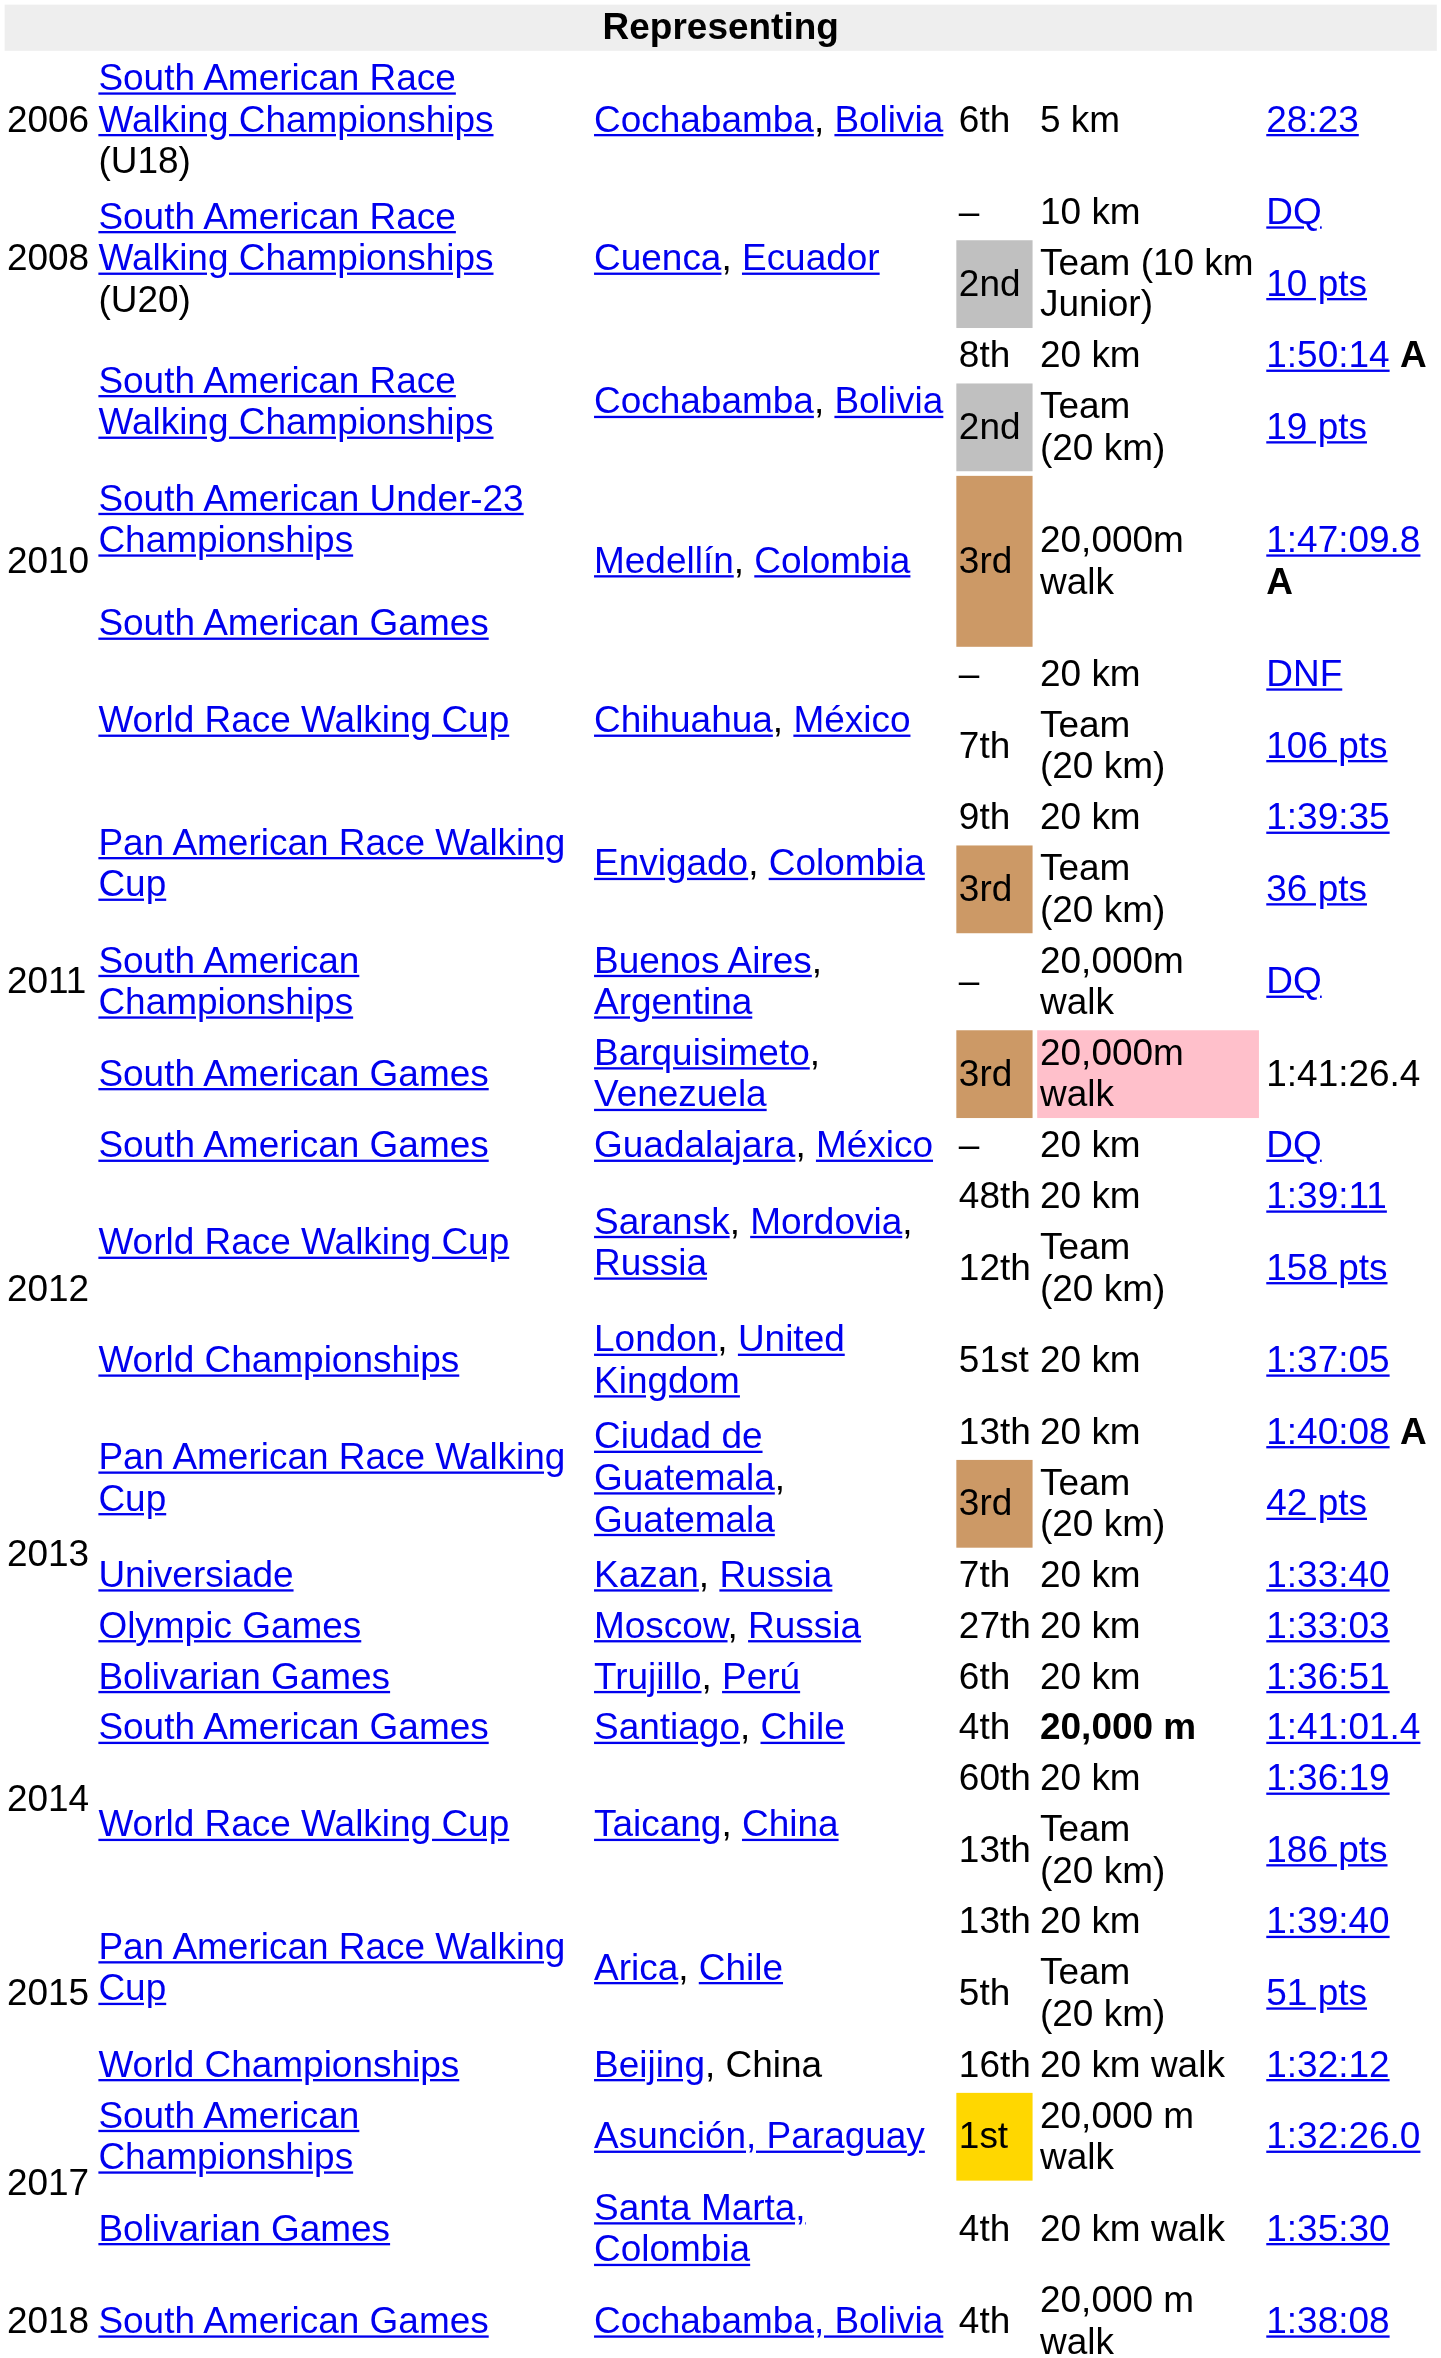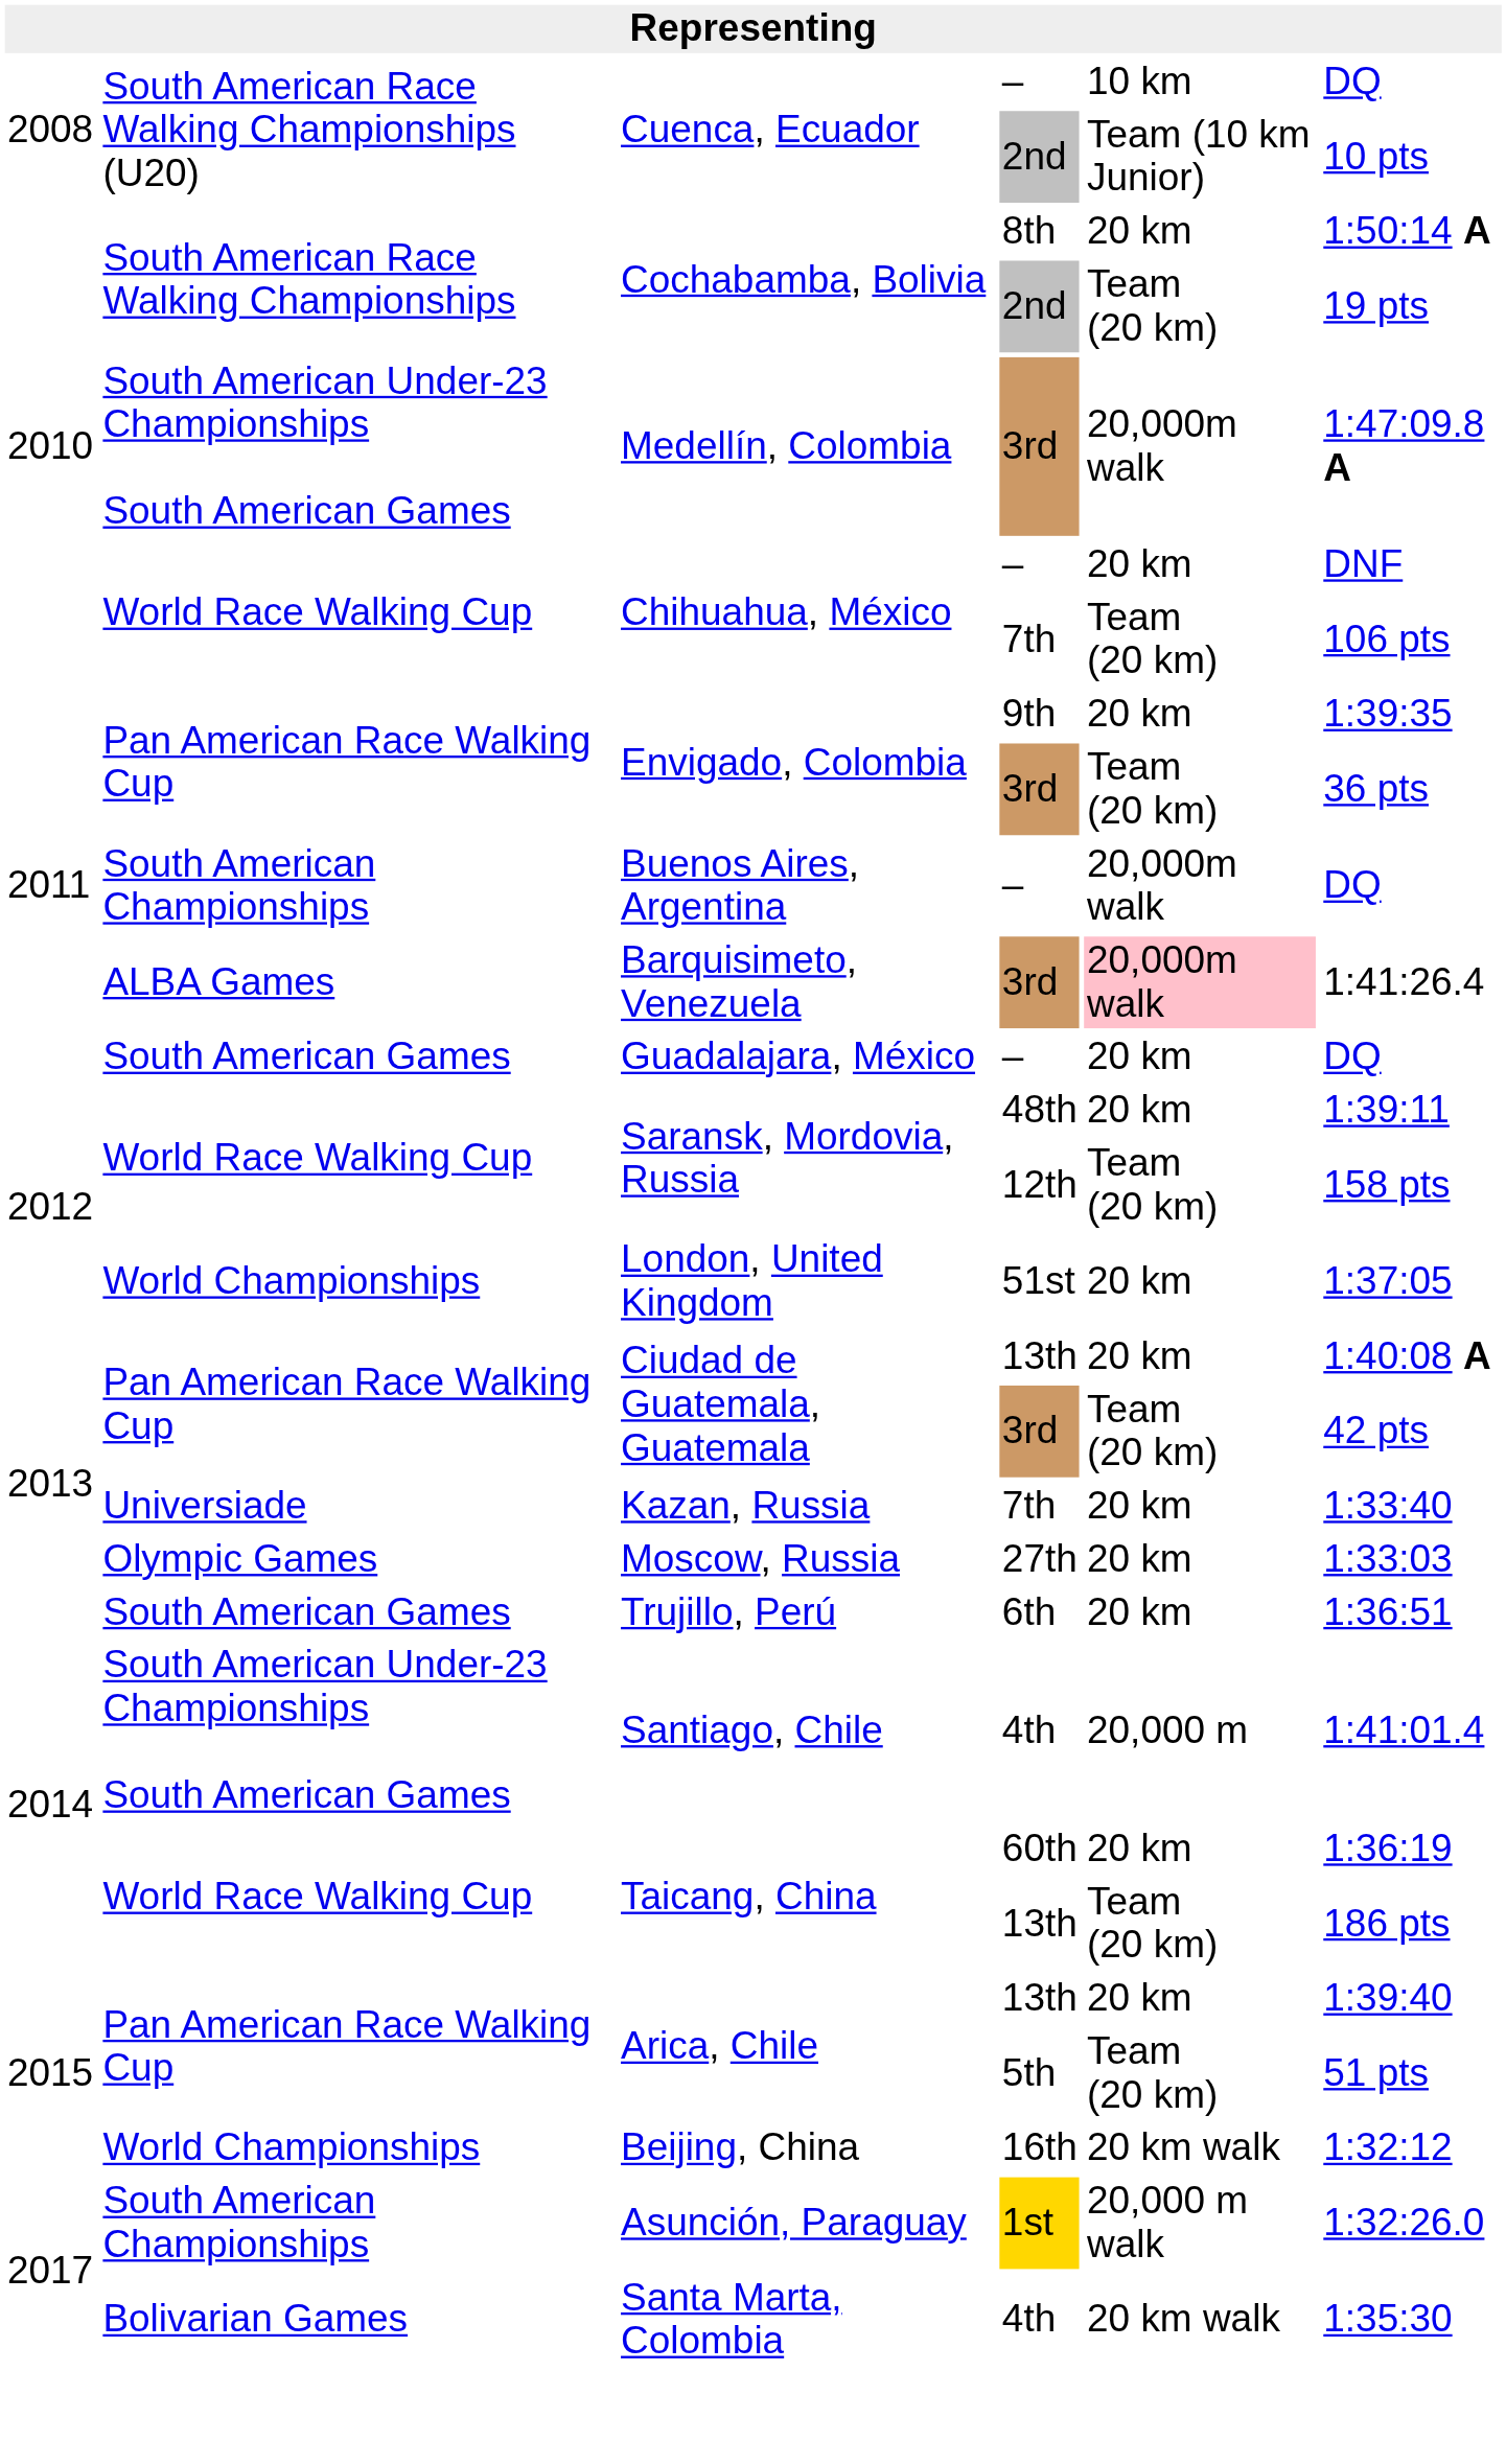 <table>
 <tr>
 <th bgcolor="#eeeeee" colspan="6">Representing </th>
-</tr>
-<tr>
-<td>2006</td>
-<td><a href='#'>South American Race Walking Championships</a> (U18)</td>
-<td><a href='#'>Cochabamba</a>, <a href='#'>Bolivia</a></td>
-<td>6th</td>
-<td>5 km</td>
-<td><a href='#'>28:23</a></td>
 </tr>
 <tr>
 <td rowspan=2>2008</td>
 <td rowspan=2><a href='#'>South American Race Walking Championships</a> (U20)</td>
 <td rowspan=2><a href='#'>Cuenca</a>, <a href='#'>Ecuador</a></td>
 <td>–</td>
 <td>10 km</td>
 <td><a href='#'>DQ</a></td>
 </tr>
 <tr>
 <td bgcolor=silver>2nd</td>
 <td>Team (10 km Junior)</td>
 <td><a href='#'>10 pts</a></td>
 </tr>
 <tr>
 <td rowspan=5>2010</td>
 <td rowspan=2><a href='#'>South American Race Walking Championships</a></td>
 <td rowspan=2><a href='#'>Cochabamba</a>, <a href='#'>Bolivia</a></td>
 <td>8th</td>
 <td>20 km</td>
 <td><a href='#'>1:50:14</a> <strong>A</strong></td>
 </tr>
 <tr>
 <td bgcolor=silver>2nd</td>
 <td>Team (20 km)</td>
 <td><a href='#'>19 pts</a></td>
 </tr>
 <tr>
 <td><a href='#'>South American Under-23 Championships</a><br><br><a href='#'>South American Games</a></td>
 <td><a href='#'>Medellín</a>, <a href='#'>Colombia</a></td>
 <td bgcolor=cc9966>3rd</td>
 <td>20,000m walk</td>
 <td><a href='#'>1:47:09.8</a> <strong>A</strong></td>
 </tr>
 <tr>
 <td rowspan=2><a href='#'>World Race Walking Cup</a></td>
 <td rowspan=2><a href='#'>Chihuahua</a>, <a href='#'>México</a></td>
 <td>–</td>
 <td>20 km</td>
 <td><a href='#'>DNF</a></td>
 </tr>
 <tr>
 <td>7th</td>
 <td>Team (20 km)</td>
 <td><a href='#'>106 pts</a></td>
 </tr>
 <tr>
 <td rowspan=5>2011</td>
 <td rowspan=2><a href='#'>Pan American Race Walking Cup</a></td>
 <td rowspan=2><a href='#'>Envigado</a>, <a href='#'>Colombia</a></td>
 <td>9th</td>
 <td>20 km</td>
 <td><a href='#'>1:39:35</a></td>
 </tr>
 <tr>
 <td bgcolor="cc9966">3rd</td>
 <td>Team (20 km)</td>
 <td><a href='#'>36 pts</a></td>
 </tr>
 <tr>
 <td><a href='#'>South American Championships</a></td>
 <td><a href='#'>Buenos Aires</a>, <a href='#'>Argentina</a></td>
 <td>–</td>
 <td>20,000m walk</td>
 <td><a href='#'>DQ</a></td>
 </tr>
 <tr>
-<td><a href='#'>South American Games</a></td>
+<td><a href='#'>ALBA Games</a></td>
 <td><a href='#'>Barquisimeto</a>, <a href='#'>Venezuela</a></td>
 <td bgcolor=cc9966>3rd</td>
 <td style="background: pink;">20,000m walk</td>
 <td>1:41:26.4</td>
 </tr>
 <tr>
 <td><a href='#'>South American Games</a></td>
 <td><a href='#'>Guadalajara</a>, <a href='#'>México</a></td>
 <td>–</td>
 <td>20 km</td>
 <td><a href='#'>DQ</a></td>
 </tr>
 <tr>
 <td rowspan=3>2012</td>
 <td rowspan=2><a href='#'>World Race Walking Cup</a></td>
 <td rowspan=2><a href='#'>Saransk</a>, <a href='#'>Mordovia</a>, <a href='#'>Russia</a></td>
 <td>48th</td>
 <td>20 km</td>
 <td><a href='#'>1:39:11</a></td>
 </tr>
 <tr>
 <td>12th</td>
 <td>Team (20 km)</td>
 <td><a href='#'>158 pts</a></td>
 </tr>
 <tr>
 <td><a href='#'>World Championships</a></td>
 <td><a href='#'>London</a>, <a href='#'>United Kingdom</a></td>
 <td>51st</td>
 <td>20 km</td>
 <td><a href='#'>1:37:05</a></td>
 </tr>
 <tr>
 <td rowspan=5>2013</td>
 <td rowspan=2><a href='#'>Pan American Race Walking Cup</a></td>
 <td rowspan=2><a href='#'>Ciudad de Guatemala</a>, <a href='#'>Guatemala</a></td>
 <td>13th</td>
 <td>20 km</td>
 <td><a href='#'>1:40:08</a> <strong>A</strong></td>
 </tr>
 <tr>
 <td bgcolor="cc9966">3rd</td>
 <td>Team (20 km)</td>
 <td><a href='#'>42 pts</a></td>
 </tr>
 <tr>
 <td><a href='#'>Universiade</a></td>
 <td><a href='#'>Kazan</a>, <a href='#'>Russia</a></td>
 <td>7th</td>
 <td>20 km</td>
 <td><a href='#'>1:33:40</a></td>
 </tr>
 <tr>
 <td><a href='#'>Olympic Games</a></td>
 <td><a href='#'>Moscow</a>, <a href='#'>Russia</a></td>
 <td>27th</td>
 <td>20 km</td>
 <td><a href='#'>1:33:03</a></td>
 </tr>
 <tr>
-<td><a href='#'>Bolivarian Games</a></td>
+<td><a href='#'>South American Games</a></td>
 <td><a href='#'>Trujillo</a>, <a href='#'>Perú</a></td>
 <td>6th</td>
 <td>20 km</td>
 <td><a href='#'>1:36:51</a></td>
 </tr>
 <tr>
 <td rowspan=3>2014</td>
-<td><a href='#'>South American Games</a></td>
+<td><a href='#'>South American Under-23 Championships</a><br><br><a href='#'>South American Games</a></td>
 <td><a href='#'>Santiago</a>, <a href='#'>Chile</a></td>
 <td>4th</td>
-<td><strong>20,000 m</strong></td>
+<td>20,000 m</td>
 <td><a href='#'>1:41:01.4</a></td>
 </tr>
 <tr>
 <td rowspan=2><a href='#'>World Race Walking Cup</a></td>
 <td rowspan=2><a href='#'>Taicang</a>, <a href='#'>China</a></td>
 <td>60th</td>
 <td>20 km</td>
 <td><a href='#'>1:36:19</a></td>
 </tr>
 <tr>
 <td>13th</td>
 <td>Team (20 km)</td>
 <td><a href='#'>186 pts</a></td>
 </tr>
 <tr>
 <td rowspan=3>2015</td>
 <td rowspan=2><a href='#'>Pan American Race Walking Cup</a></td>
 <td rowspan=2><a href='#'>Arica</a>, <a href='#'>Chile</a></td>
 <td>13th</td>
 <td>20 km</td>
 <td><a href='#'>1:39:40</a></td>
 </tr>
 <tr>
 <td>5th</td>
 <td>Team (20 km)</td>
 <td><a href='#'>51 pts</a></td>
 </tr>
 <tr>
 <td><a href='#'>World Championships</a></td>
 <td><a href='#'>Beijing</a>, China</td>
 <td>16th</td>
 <td>20 km walk</td>
 <td><a href='#'>1:32:12</a></td>
 </tr>
 <tr>
 <td rowspan=2>2017</td>
 <td><a href='#'>South American Championships</a></td>
 <td><a href='#'>Asunción, Paraguay</a></td>
 <td bgcolor=gold>1st</td>
 <td>20,000 m walk</td>
 <td><a href='#'>1:32:26.0</a></td>
 </tr>
 <tr>
 <td><a href='#'>Bolivarian Games</a></td>
 <td><a href='#'>Santa Marta, Colombia</a></td>
 <td>4th</td>
 <td>20 km walk</td>
 <td><a href='#'>1:35:30</a></td>
 </tr>
-<tr>
-<td>2018</td>
-<td><a href='#'>South American Games</a></td>
-<td><a href='#'>Cochabamba, Bolivia</a></td>
-<td>4th</td>
-<td>20,000 m walk</td>
-<td><a href='#'>1:38:08</a></td>
-</tr>
 </table>
